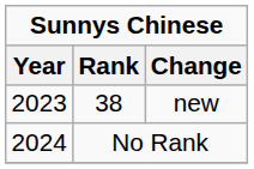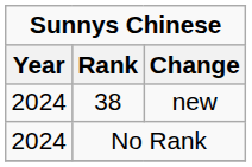 <table class="wikitable" style="font-size: 90%; text-align: center;">
 <tr>
 <td colspan="3"><strong>Sunnys Chinese</strong></td>
 </tr>
 <tr>
 <th>Year</th>
 <th>Rank</th>
 <th>Change</th>
 </tr>
 <tr>
-<td>2023</td>
+<td>2024</td>
 <td>38</td>
 <td>new</td>
 </tr>
 <tr>
 <td>2024</td>
 <td colspan="2"> No Rank</td>
 </tr>
 <tr>
 </tr>
 </table>
